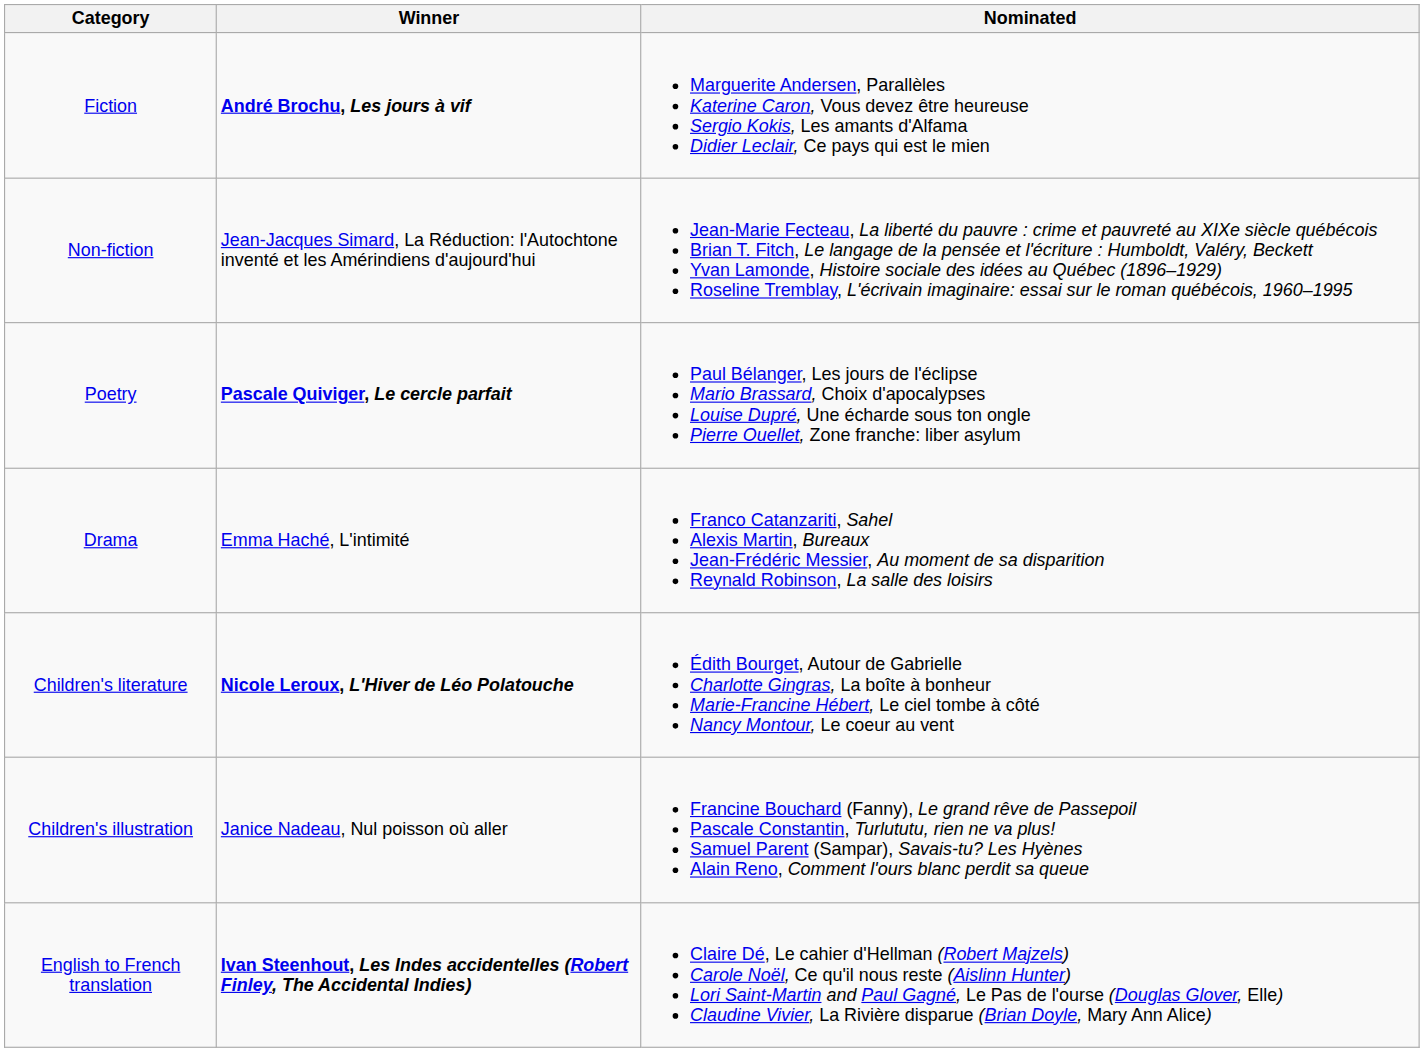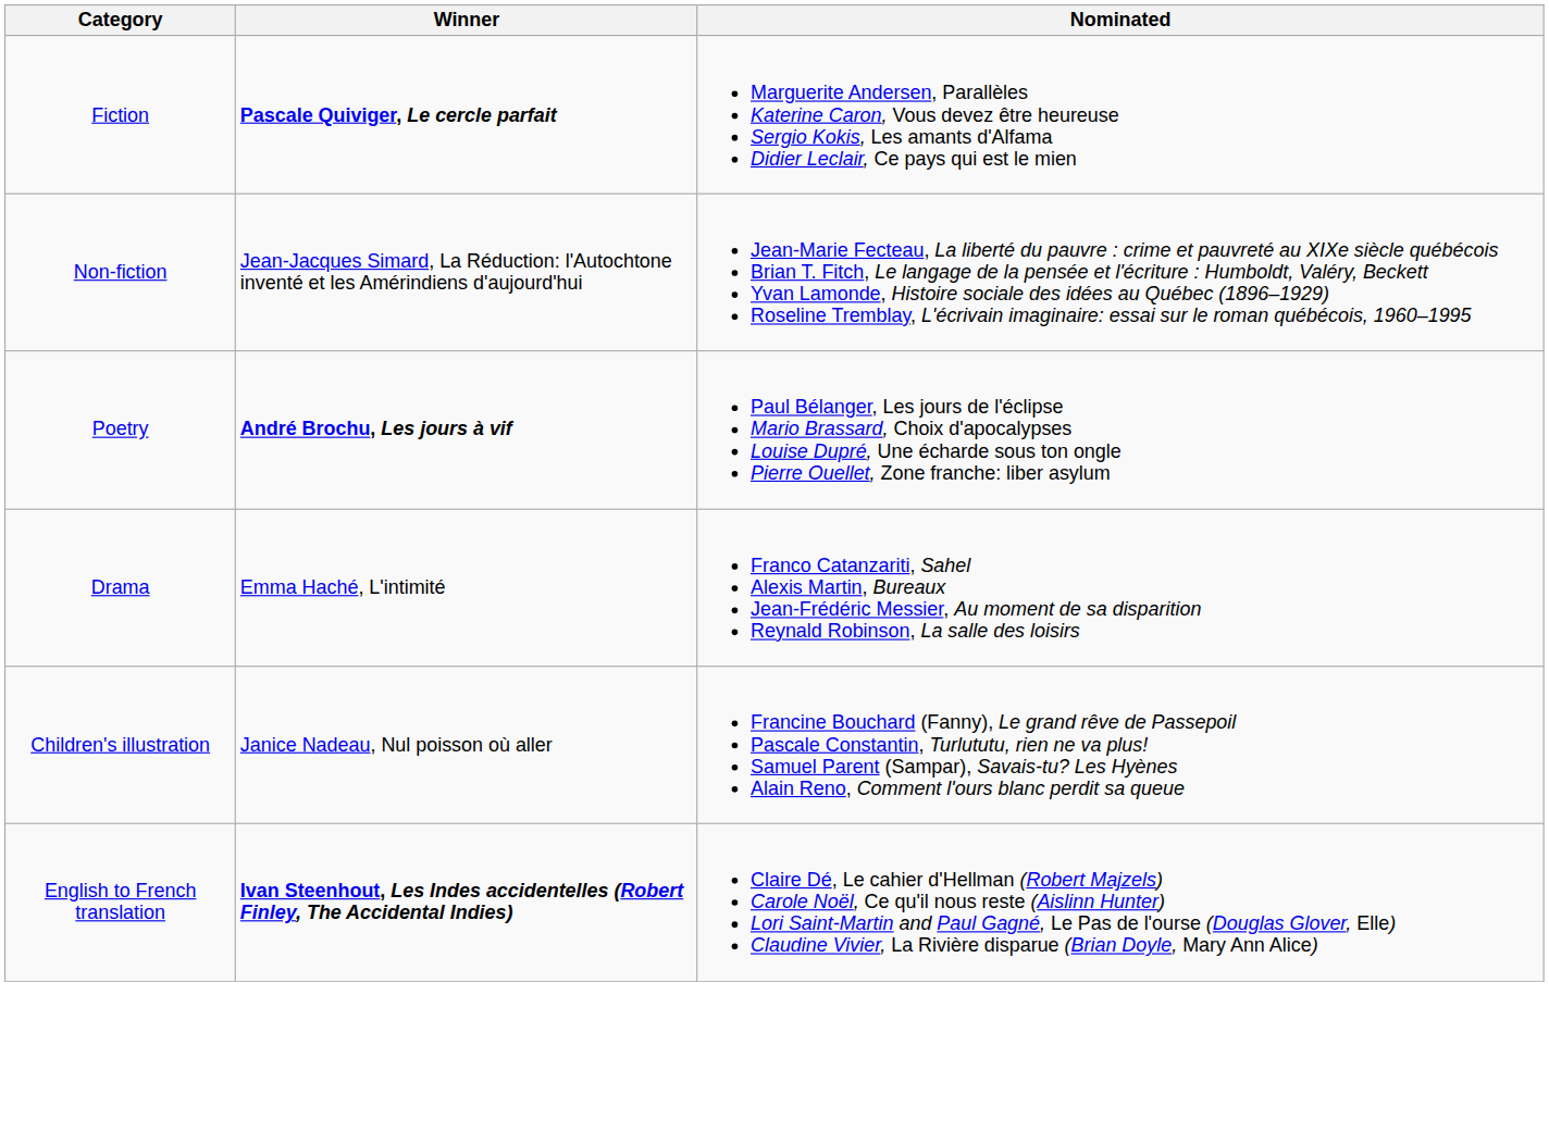 <table class="wikitable" width="100%">
 <tr>
 <th width=15%>Category</th>
 <th width=30%>Winner</th>
 <th width=55%>Nominated</th>
 </tr>
 <tr>
 <td align="center"><a href='#'>Fiction</a></td>
-<td> <strong><a href='#'>André Brochu</a>, <em>Les jours à vif<strong><em></td>
+<td> <strong><a href='#'>Pascale Quiviger</a>, <em>Le cercle parfait<strong><em></td>
 <td><br><ul><li><a href='#'>Marguerite Andersen</a>, </em>Parallèles<em></li><li><a href='#'>Katerine Caron</a>, </em>Vous devez être heureuse<em></li><li><a href='#'>Sergio Kokis</a>, </em>Les amants d'Alfama<em></li><li><a href='#'>Didier Leclair</a>, </em>Ce pays qui est le mien<em></li></ul></td>
 </tr>
 <tr>
 <td align="center"><a href='#'>Non-fiction</a></td>
 <td> </strong><a href='#'>Jean-Jacques Simard</a>, </em>La Réduction: l'Autochtone inventé et les Amérindiens d'aujourd'hui</em></strong></td>
 <td><br><ul><li><a href='#'>Jean-Marie Fecteau</a>, <em>La liberté du pauvre : crime et pauvreté au XIXe siècle québécois</em></li><li><a href='#'>Brian T. Fitch</a>, <em>Le langage de la pensée et l'écriture : Humboldt, Valéry, Beckett</em></li><li><a href='#'>Yvan Lamonde</a>, <em>Histoire sociale des idées au Québec (1896–1929)</em></li><li><a href='#'>Roseline Tremblay</a>, <em>L'écrivain imaginaire: essai sur le roman québécois, 1960–1995</em></li></ul></td>
 </tr>
 <tr>
 <td align="center"><a href='#'>Poetry</a></td>
-<td> <strong><a href='#'>Pascale Quiviger</a>, <em>Le cercle parfait<strong><em></td>
+<td> <strong><a href='#'>André Brochu</a>, <em>Les jours à vif<strong><em></td>
 <td><br><ul><li><a href='#'>Paul Bélanger</a>, </em>Les jours de l'éclipse<em></li><li><a href='#'>Mario Brassard</a>, </em>Choix d'apocalypses<em></li><li><a href='#'>Louise Dupré</a>, </em>Une écharde sous ton ongle<em></li><li><a href='#'>Pierre Ouellet</a>, </em>Zone franche: liber asylum<em></li></ul></td>
 </tr>
 <tr>
 <td align="center"><a href='#'>Drama</a></td>
 <td><strong> </strong><a href='#'>Emma Haché</a>, </em>L'intimité</em></strong></strong></td>
 <td><br><ul><li><a href='#'>Franco Catanzariti</a>, <em>Sahel</em></li><li><a href='#'>Alexis Martin</a>, <em>Bureaux</em></li><li><a href='#'>Jean-Frédéric Messier</a>, <em>Au moment de sa disparition</em></li><li><a href='#'>Reynald Robinson</a>, <em>La salle des loisirs</em></li></ul></td>
-</tr>
-<tr>
-<td align="center"><a href='#'>Children's literature</a></td>
-<td> <strong><a href='#'>Nicole Leroux</a>, <em>L'Hiver de Léo Polatouche<strong><em></td>
-<td><br><ul><li><a href='#'>Édith Bourget</a>, </em>Autour de Gabrielle<em></li><li><a href='#'>Charlotte Gingras</a>, </em>La boîte à bonheur<em></li><li><a href='#'>Marie-Francine Hébert</a>, </em>Le ciel tombe à côté<em></li><li><a href='#'>Nancy Montour</a>, </em>Le coeur au vent<em></li></ul></td>
 </tr>
 <tr>
 <td align="center"><a href='#'>Children's illustration</a></td>
 <td> </strong><a href='#'>Janice Nadeau</a>, </em>Nul poisson où aller</em></strong></td>
 <td><br><ul><li><a href='#'>Francine Bouchard</a> (Fanny), <em>Le grand rêve de Passepoil</em></li><li><a href='#'>Pascale Constantin</a>, <em>Turlututu, rien ne va plus!</em></li><li><a href='#'>Samuel Parent</a> (Sampar), <em>Savais-tu? Les Hyènes</em></li><li><a href='#'>Alain Reno</a>, <em>Comment l'ours blanc perdit sa queue</em></li></ul></td>
 </tr>
 <tr>
 <td align="center"><a href='#'>English to French translation</a></td>
 <td> <strong><a href='#'>Ivan Steenhout</a>, <em>Les Indes accidentelles<strong><em> (<a href='#'>Robert Finley</a>, </em>The Accidental Indies<em>)</td>
 <td><br><ul><li><a href='#'>Claire Dé</a>, </em>Le cahier d'Hellman<em> (<a href='#'>Robert Majzels</a>)</li><li><a href='#'>Carole Noël</a>, </em>Ce qu'il nous reste<em> (<a href='#'>Aislinn Hunter</a>)</li><li><a href='#'>Lori Saint-Martin</a> and <a href='#'>Paul Gagné</a>, </em>Le Pas de l'ourse<em> (<a href='#'>Douglas Glover</a>, </em>Elle<em>)</li><li><a href='#'>Claudine Vivier</a>, </em>La Rivière disparue<em> (<a href='#'>Brian Doyle</a>, </em>Mary Ann Alice<em>)</li></ul></td>
 </tr>
 </table>
